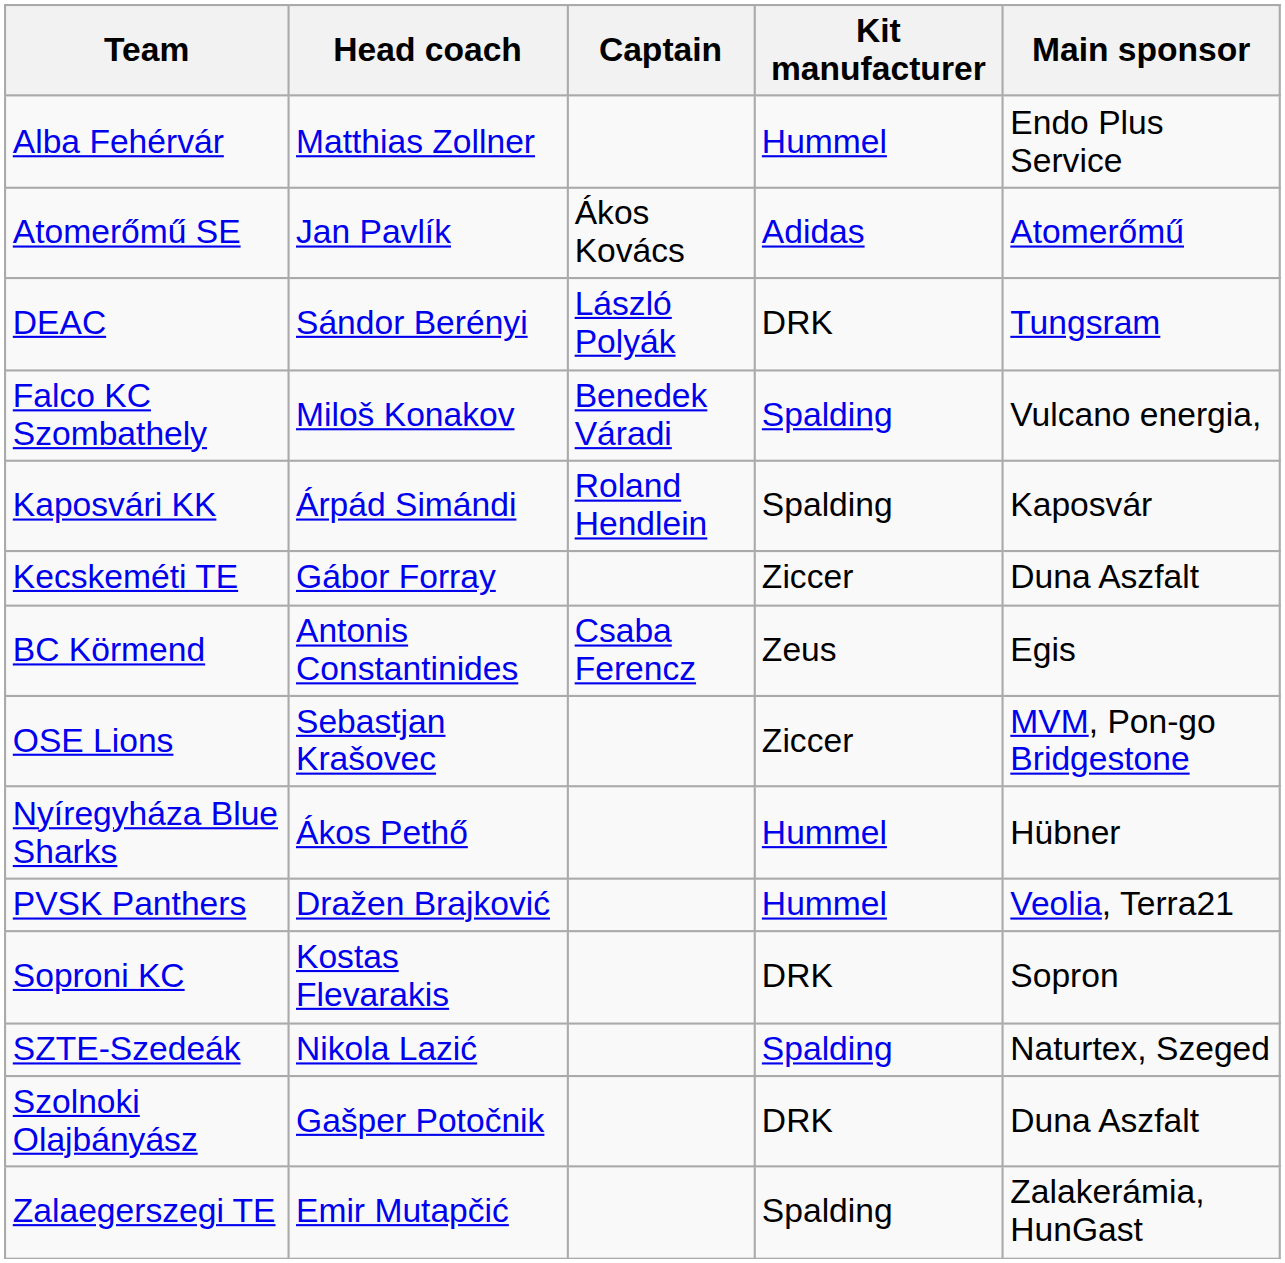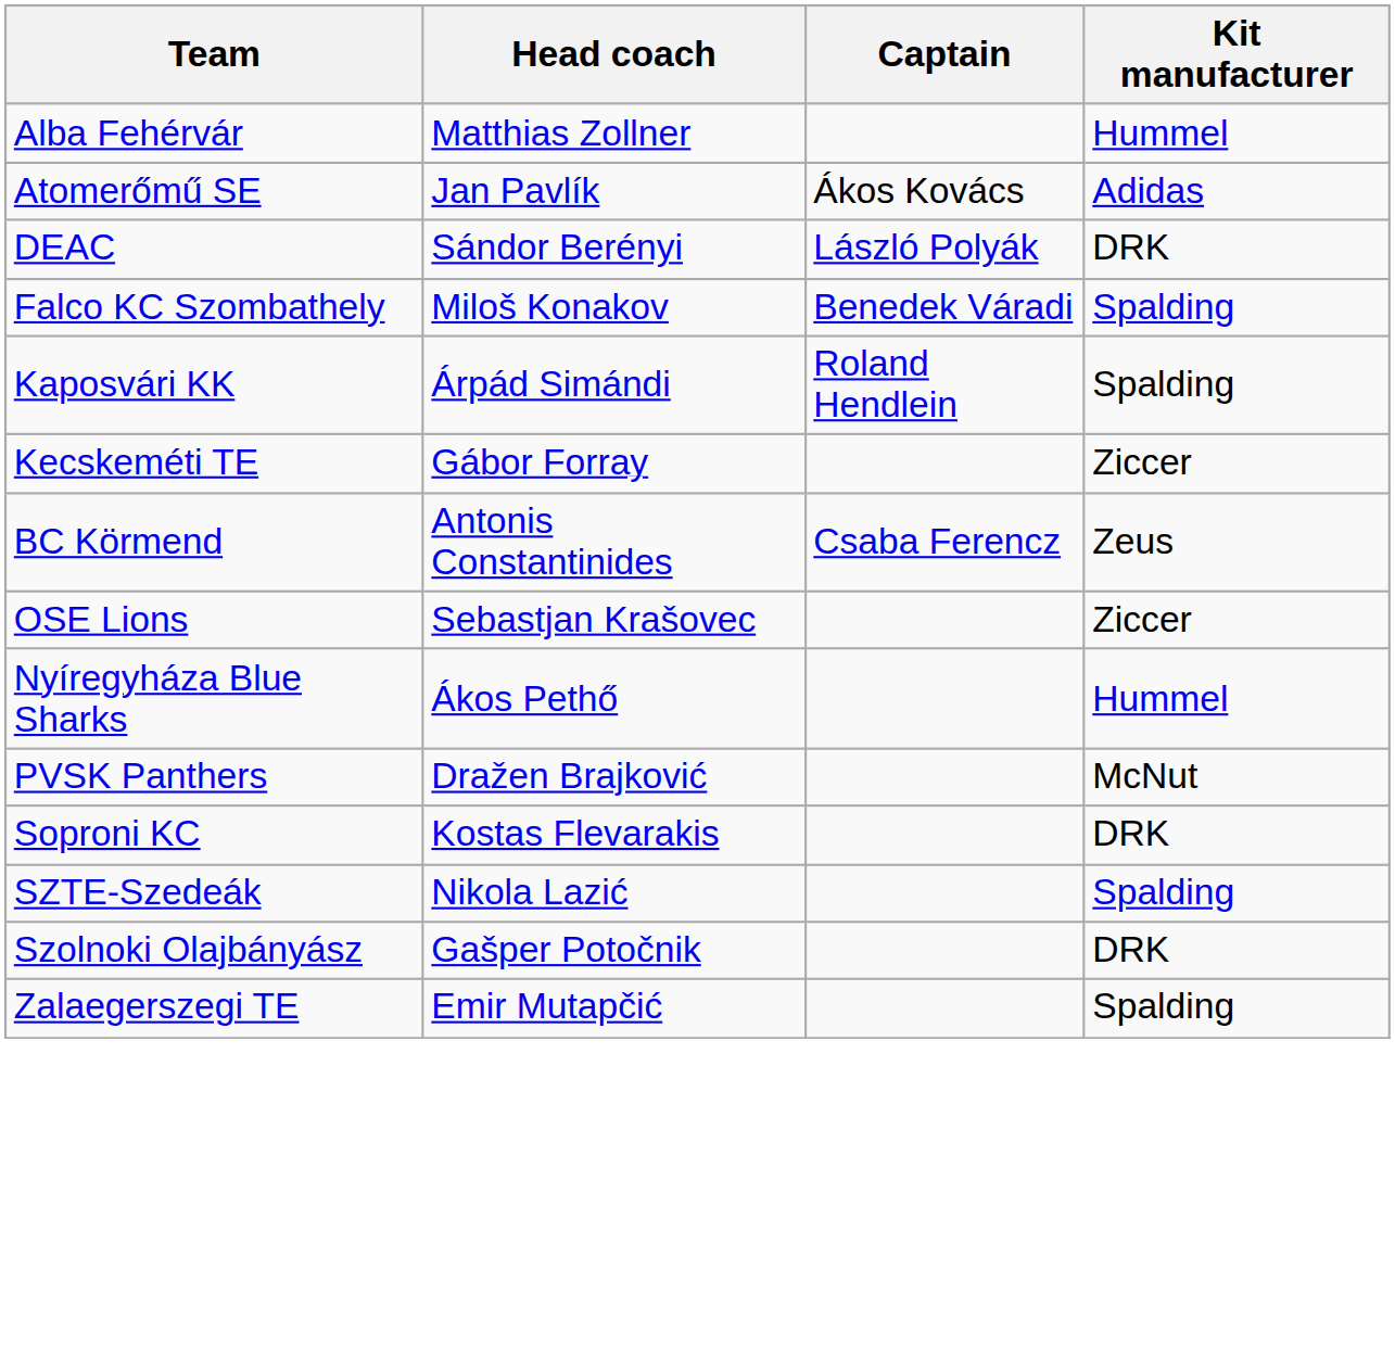 <table class="wikitable sortable" left;>
 <tr>
 <th>Team</th>
 <th>Head coach</th>
 <th>Captain</th>
 <th>Kit manufacturer</th>
-<th>Main sponsor</th>
 </tr>
 <tr>
 <td><a href='#'>Alba Fehérvár</a></td>
 <td> <a href='#'>Matthias Zollner</a></td>
 <td></td>
 <td><a href='#'>Hummel</a></td>
-<td>Endo Plus Service</td>
 </tr>
 <tr>
 <td><a href='#'>Atomerőmű SE</a></td>
 <td> <a href='#'>Jan Pavlík</a></td>
 <td> Ákos Kovács</td>
 <td><a href='#'>Adidas</a></td>
-<td><a href='#'>Atomerőmű</a></td>
 </tr>
 <tr>
 <td><a href='#'>DEAC</a></td>
 <td> <a href='#'>Sándor Berényi</a></td>
 <td> <a href='#'>László Polyák</a></td>
 <td>DRK</td>
-<td><a href='#'>Tungsram</a></td>
 </tr>
 <tr>
 <td><a href='#'>Falco KC Szombathely</a></td>
 <td> <a href='#'>Miloš Konakov</a></td>
 <td> <a href='#'>Benedek Váradi</a></td>
 <td><a href='#'>Spalding</a></td>
-<td>Vulcano energia,</td>
 </tr>
 <tr>
 <td><a href='#'>Kaposvári KK</a></td>
 <td> <a href='#'>Árpád Simándi</a></td>
 <td> <a href='#'>Roland Hendlein</a></td>
 <td>Spalding</td>
-<td>Kaposvár</td>
 </tr>
 <tr>
 <td><a href='#'>Kecskeméti TE</a></td>
 <td> <a href='#'>Gábor Forray</a></td>
 <td></td>
 <td>Ziccer</td>
-<td>Duna Aszfalt</td>
 </tr>
 <tr>
 <td><a href='#'>BC Körmend</a></td>
 <td> <a href='#'>Antonis Constantinides</a></td>
 <td> <a href='#'>Csaba Ferencz</a></td>
 <td>Zeus</td>
-<td>Egis</td>
 </tr>
 <tr>
 <td><a href='#'>OSE Lions</a></td>
 <td> <a href='#'>Sebastjan Krašovec</a></td>
 <td></td>
 <td>Ziccer</td>
-<td><a href='#'>MVM</a>, Pon-go <a href='#'>Bridgestone</a></td>
 </tr>
 <tr>
 <td><a href='#'>Nyíregyháza Blue Sharks</a></td>
 <td> <a href='#'>Ákos Pethő</a></td>
 <td></td>
 <td><a href='#'>Hummel</a></td>
-<td>Hübner</td>
 </tr>
 <tr>
 <td><a href='#'>PVSK Panthers</a></td>
 <td> <a href='#'>Dražen Brajković</a></td>
 <td></td>
-<td><a href='#'>Hummel</a></td>
-<td><a href='#'>Veolia</a>, Terra21</td>
+<td>McNut</td>
 </tr>
 <tr>
 <td><a href='#'>Soproni KC</a></td>
 <td> <a href='#'>Kostas Flevarakis</a></td>
 <td></td>
 <td>DRK</td>
-<td>Sopron</td>
 </tr>
 <tr>
 <td><a href='#'>SZTE-Szedeák</a></td>
 <td> <a href='#'>Nikola Lazić</a></td>
 <td></td>
 <td><a href='#'>Spalding</a></td>
-<td>Naturtex, Szeged</td>
 </tr>
 <tr>
 <td><a href='#'>Szolnoki Olajbányász</a></td>
 <td> <a href='#'>Gašper Potočnik</a></td>
 <td></td>
 <td>DRK</td>
-<td>Duna Aszfalt</td>
 </tr>
 <tr>
 <td><a href='#'>Zalaegerszegi TE</a></td>
 <td> <a href='#'>Emir Mutapčić</a></td>
 <td></td>
 <td>Spalding</td>
-<td>Zalakerámia, HunGast</td>
 </tr>
 </table>
